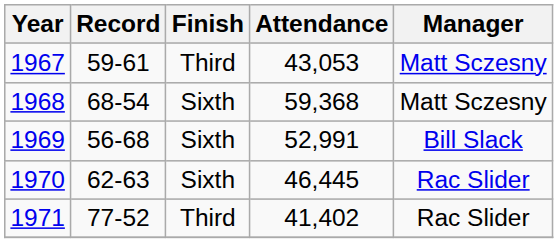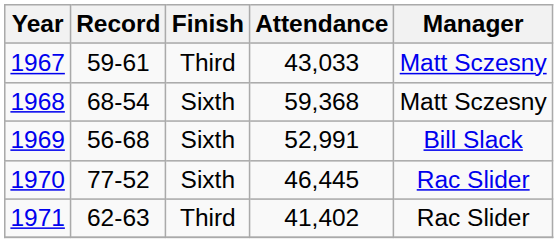 <table class="wikitable">
 <tr>
 <th>Year</th>
 <th>Record</th>
 <th>Finish</th>
 <th>Attendance</th>
 <th>Manager</th>
 </tr>
 <tr align=center>
 <td><a href='#'>1967</a></td>
 <td>59-61</td>
 <td>Third</td>
-<td>43,053</td>
+<td>43,033</td>
 <td><a href='#'>Matt Sczesny</a></td>
 </tr>
 <tr align=center>
 <td><a href='#'>1968</a></td>
 <td>68-54</td>
 <td>Sixth</td>
 <td>59,368</td>
 <td>Matt Sczesny</td>
 </tr>
 <tr align=center>
 <td><a href='#'>1969</a></td>
 <td>56-68</td>
 <td>Sixth</td>
 <td>52,991</td>
 <td><a href='#'>Bill Slack</a></td>
 </tr>
 <tr align=center>
 <td><a href='#'>1970</a></td>
-<td>62-63</td>
+<td>77-52</td>
 <td>Sixth</td>
 <td>46,445</td>
 <td><a href='#'>Rac Slider</a></td>
 </tr>
 <tr align=center>
 <td><a href='#'>1971</a></td>
-<td>77-52</td>
+<td>62-63</td>
 <td>Third</td>
 <td>41,402</td>
 <td>Rac Slider</td>
 </tr>
 <tr align=center>
 </tr>
 </table>
